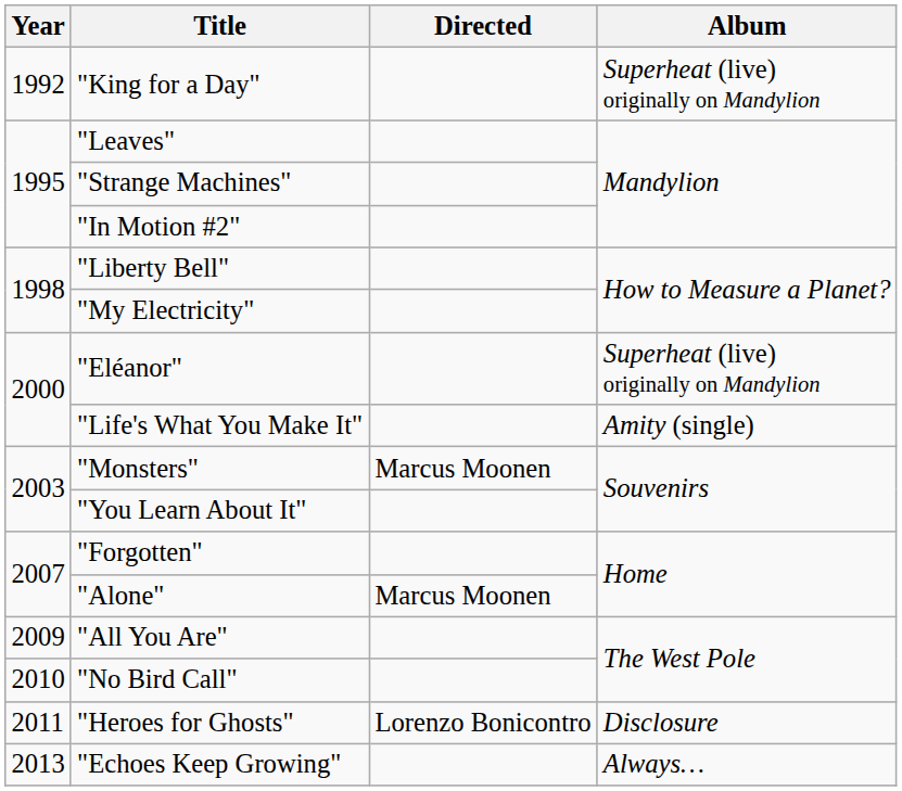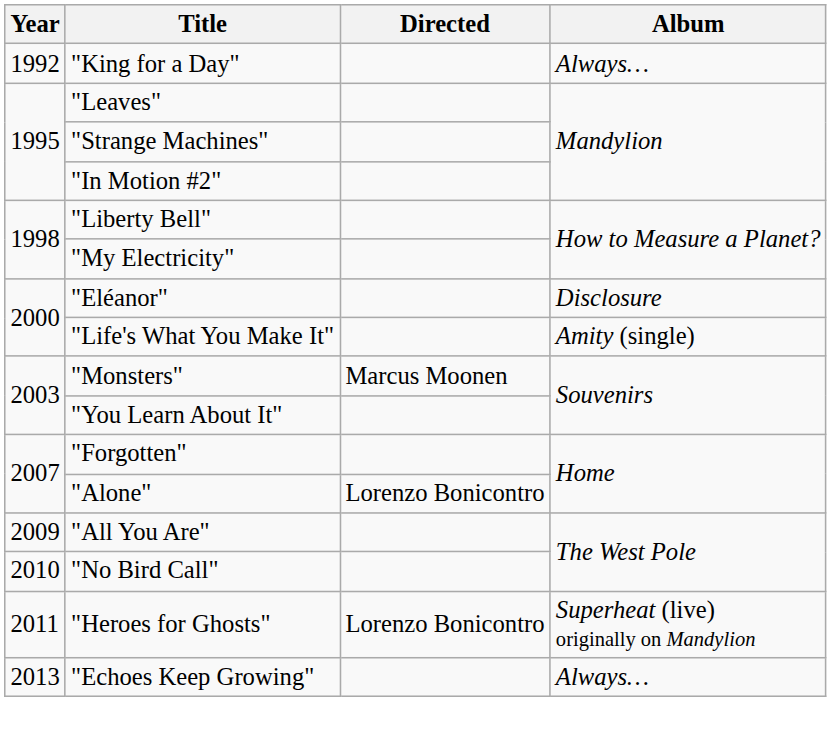 <table class="wikitable">
 <tr>
 <th>Year</th>
 <th>Title</th>
 <th>Directed</th>
 <th>Album</th>
 </tr>
 <tr>
 <td>1992</td>
 <td>"King for a Day"</td>
 <td></td>
-<td><em>Superheat</em> (live)<br><small>originally on <em>Mandylion</em></small></td>
+<td><em>Always…</em></td>
 </tr>
 <tr>
 <td rowspan=3>1995</td>
 <td>"Leaves"</td>
 <td></td>
 <td rowspan=3><em>Mandylion</em></td>
 </tr>
 <tr>
 <td>"Strange Machines"</td>
 <td></td>
 </tr>
 <tr>
 <td>"In Motion #2"</td>
 <td></td>
 </tr>
 <tr>
 <td rowspan=2>1998</td>
 <td>"Liberty Bell"</td>
 <td></td>
 <td rowspan=2><em>How to Measure a Planet?</em></td>
 </tr>
 <tr>
 <td>"My Electricity"</td>
 <td></td>
 </tr>
 <tr>
 <td rowspan=2>2000</td>
 <td>"Eléanor"</td>
 <td></td>
-<td><em>Superheat</em> (live)<br><small>originally on <em>Mandylion</em></small></td>
+<td><em>Disclosure</em></td>
 </tr>
 <tr>
 <td>"Life's What You Make It"</td>
 <td></td>
 <td><em>Amity</em> (single)</td>
 </tr>
 <tr>
 <td rowspan=2>2003</td>
 <td>"Monsters"</td>
 <td>Marcus Moonen</td>
 <td rowspan=2><em>Souvenirs</em></td>
 </tr>
 <tr>
 <td>"You Learn About It"</td>
 <td></td>
 </tr>
 <tr>
 <td rowspan=2>2007</td>
 <td>"Forgotten"</td>
 <td></td>
 <td rowspan=2><em>Home</em></td>
 </tr>
 <tr>
 <td>"Alone"</td>
-<td>Marcus Moonen</td>
+<td>Lorenzo Bonicontro</td>
 </tr>
 <tr>
 <td>2009</td>
 <td>"All You Are"</td>
 <td></td>
 <td rowspan=2><em>The West Pole</em></td>
 </tr>
 <tr>
 <td>2010</td>
 <td>"No Bird Call"</td>
 <td></td>
 </tr>
 <tr>
 <td>2011</td>
 <td>"Heroes for Ghosts"</td>
 <td>Lorenzo Bonicontro</td>
-<td><em>Disclosure</em></td>
+<td><em>Superheat</em> (live)<br><small>originally on <em>Mandylion</em></small></td>
 </tr>
 <tr>
 <td>2013</td>
 <td>"Echoes Keep Growing"</td>
 <td></td>
 <td><em>Always…</em></td>
 </tr>
 </table>
